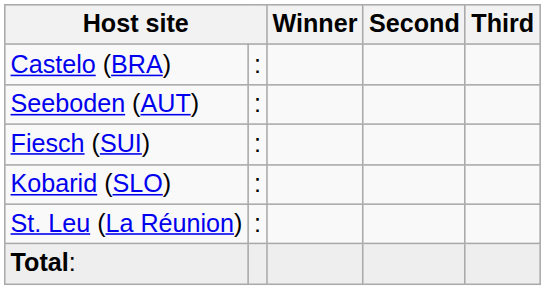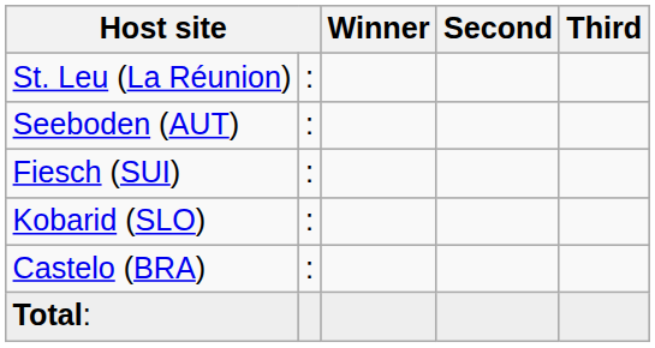 <table class="wikitable">
 <tr>
 <th colspan=2>Host site</th>
 <th>Winner</th>
 <th>Second</th>
 <th>Third</th>
 </tr>
 <tr>
-<td><a href='#'>Castelo</a> (<a href='#'>BRA</a>)</td>
+<td><a href='#'>St. Leu</a> (<a href='#'>La Réunion</a>)</td>
 <td> :</td>
 <td> <br> </td>
 <td> <br> </td>
 <td> <br> </td>
 </tr>
 <tr>
 <td><a href='#'>Seeboden</a> (<a href='#'>AUT</a>)</td>
 <td> :</td>
 <td> <br> </td>
 <td> <br> </td>
 <td> <br> </td>
 </tr>
 <tr>
 <td><a href='#'>Fiesch</a> (<a href='#'>SUI</a>)</td>
 <td> :</td>
 <td> <br> </td>
 <td> <br> </td>
 <td> <br> </td>
 </tr>
 <tr>
 <td><a href='#'>Kobarid</a> (<a href='#'>SLO</a>)</td>
 <td> :</td>
 <td> <br> </td>
 <td> <br> </td>
 <td> <br> </td>
 </tr>
 <tr>
-<td><a href='#'>St. Leu</a> (<a href='#'>La Réunion</a>)</td>
+<td><a href='#'>Castelo</a> (<a href='#'>BRA</a>)</td>
 <td> :</td>
 <td> <br> </td>
 <td> <br> </td>
 <td> <br> </td>
 </tr>
 <tr style="background:#eee;">
 <td><strong>Total</strong>:</td>
 <td></td>
 <td><strong></strong> <br> <strong></strong></td>
 <td><strong></strong> <br> <strong></strong></td>
 <td><strong></strong> <br> <strong></strong></td>
 </tr>
 </table>
